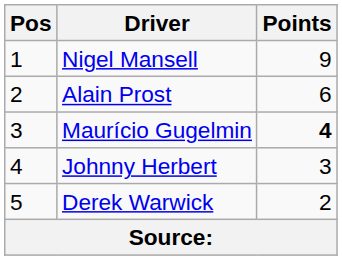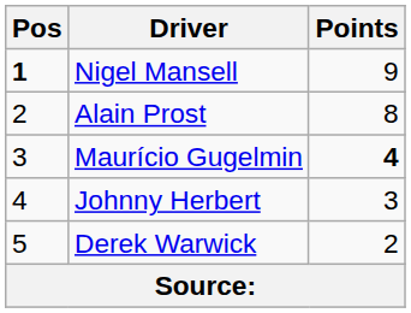 <table class="wikitable" style="font-size: 95%;">
 <tr>
 <th>Pos</th>
 <th>Driver</th>
 <th>Points</th>
 </tr>
 <tr>
-<td>1</td>
+<td><strong>1</strong></td>
 <td> <a href='#'>Nigel Mansell</a></td>
 <td align=right>9</td>
 </tr>
 <tr>
 <td>2</td>
 <td> <a href='#'>Alain Prost</a></td>
-<td align=right>6</td>
+<td align=right>8</td>
 </tr>
 <tr>
 <td>3</td>
 <td> <a href='#'>Maurício Gugelmin</a></td>
 <td align=right><strong>4</strong></td>
 </tr>
 <tr>
 <td>4</td>
 <td> <a href='#'>Johnny Herbert</a></td>
 <td align=right>3</td>
 </tr>
 <tr>
 <td>5</td>
 <td> <a href='#'>Derek Warwick</a></td>
 <td align=right>2</td>
 </tr>
 <tr>
 <th colspan=4>Source: </th>
 </tr>
 </table>
